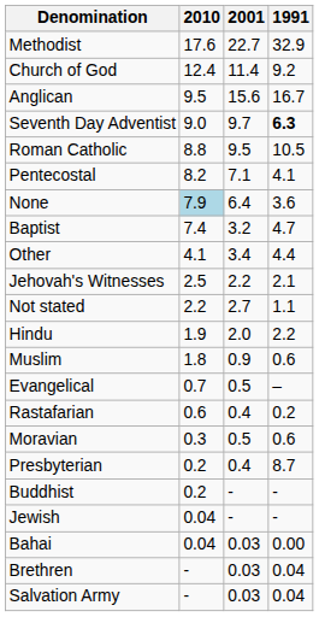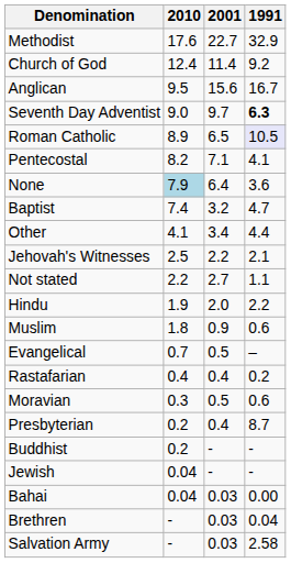 <table class="wikitable sortable">
 <tr>
 <th>Denomination</th>
 <th>2010</th>
 <th>2001</th>
 <th>1991</th>
 </tr>
 <tr>
 <td>Methodist</td>
 <td>17.6</td>
 <td>22.7</td>
 <td>32.9</td>
 </tr>
 <tr>
 <td>Church of God</td>
 <td>12.4</td>
 <td>11.4</td>
 <td>9.2</td>
 </tr>
 <tr>
 <td>Anglican</td>
 <td>9.5</td>
 <td>15.6</td>
 <td>16.7</td>
 </tr>
 <tr>
 <td>Seventh Day Adventist</td>
 <td>9.0</td>
 <td>9.7</td>
 <td><strong>6.3</strong></td>
 </tr>
 <tr>
 <td>Roman Catholic</td>
-<td>8.8</td>
-<td>9.5</td>
-<td>10.5</td>
+<td>8.9</td>
+<td>6.5</td>
+<td style="background: lavender;">10.5</td>
 </tr>
 <tr>
 <td>Pentecostal</td>
 <td>8.2</td>
 <td>7.1</td>
 <td>4.1</td>
 </tr>
 <tr>
 <td>None</td>
 <td style="background: lightblue;">7.9</td>
 <td>6.4</td>
 <td>3.6</td>
 </tr>
 <tr>
 <td>Baptist</td>
 <td>7.4</td>
 <td>3.2</td>
 <td>4.7</td>
 </tr>
 <tr>
 <td>Other</td>
 <td>4.1</td>
 <td>3.4</td>
 <td>4.4</td>
 </tr>
 <tr>
 <td>Jehovah's Witnesses</td>
 <td>2.5</td>
 <td>2.2</td>
 <td>2.1</td>
 </tr>
 <tr>
 <td>Not stated</td>
 <td>2.2</td>
 <td>2.7</td>
 <td>1.1</td>
 </tr>
 <tr>
 <td>Hindu</td>
 <td>1.9</td>
 <td>2.0</td>
 <td>2.2</td>
 </tr>
 <tr>
 <td>Muslim</td>
 <td>1.8</td>
 <td>0.9</td>
 <td>0.6</td>
 </tr>
 <tr>
 <td>Evangelical</td>
 <td>0.7</td>
 <td>0.5</td>
 <td>–</td>
 </tr>
 <tr>
 <td>Rastafarian</td>
-<td>0.6</td>
+<td>0.4</td>
 <td>0.4</td>
 <td>0.2</td>
 </tr>
 <tr>
 <td>Moravian</td>
 <td>0.3</td>
 <td>0.5</td>
 <td>0.6</td>
 </tr>
 <tr>
 <td>Presbyterian</td>
 <td>0.2</td>
 <td>0.4</td>
 <td>8.7</td>
 </tr>
 <tr>
 <td>Buddhist</td>
 <td>0.2</td>
 <td>-</td>
 <td>-</td>
 </tr>
 <tr>
 <td>Jewish</td>
 <td>0.04</td>
 <td>-</td>
 <td>-</td>
 </tr>
 <tr>
 <td>Bahai</td>
 <td>0.04</td>
 <td>0.03</td>
 <td>0.00</td>
 </tr>
 <tr>
 <td>Brethren</td>
 <td>-</td>
 <td>0.03</td>
 <td>0.04</td>
 </tr>
 <tr>
 <td>Salvation Army</td>
 <td>-</td>
 <td>0.03</td>
-<td>0.04</td>
+<td>2.58</td>
 </tr>
 </table>
